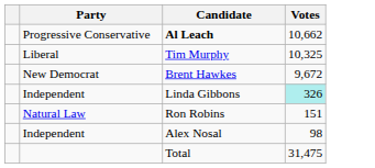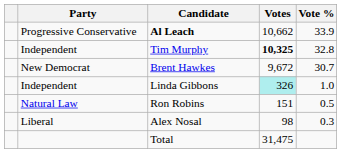 <table class="wikitable">
 <tr>
 <th></th>
 <th scope="col" width="175">Party</th>
 <th scope="col" width="150">Candidate</th>
 <th>Votes</th>
+<th>Vote %</th>
 </tr>
 <tr>
 <td>   </td>
 <td>Progressive Conservative</td>
 <td><strong>Al Leach</strong></td>
 <td align=right>10,662</td>
+<td align=right>33.9</td>
 </tr>
 <tr |>
 <td>   </td>
-<td>Liberal</td>
+<td>Independent</td>
 <td><a href='#'>Tim Murphy</a></td>
-<td align=right>10,325</td>
+<td align=right><strong>10,325</strong></td>
+<td align=right>32.8</td>
 </tr>
 <tr |>
 <td>   </td>
 <td>New Democrat</td>
 <td><a href='#'>Brent Hawkes</a></td>
 <td align=right>9,672</td>
+<td align=right>30.7</td>
 </tr>
 <tr |>
 <td>   </td>
 <td>Independent</td>
 <td>Linda Gibbons</td>
 <td align=right style="background: paleturquoise;">326</td>
+<td align=right>1.0<br></td>
 </tr>
 <tr |>
 <td>   </td>
 <td><a href='#'>Natural Law</a></td>
 <td>Ron Robins</td>
 <td align=right>151</td>
+<td align=right>0.5</td>
 </tr>
 <tr |>
 <td>   </td>
-<td>Independent</td>
+<td>Liberal</td>
 <td>Alex Nosal</td>
 <td align=right>98</td>
+<td align=right>0.3</td>
 </tr>
 <tr |>
 <td></td>
 <td></td>
 <td>Total</td>
 <td align=right>31,475</td>
+<td></td>
 </tr>
 </table>
